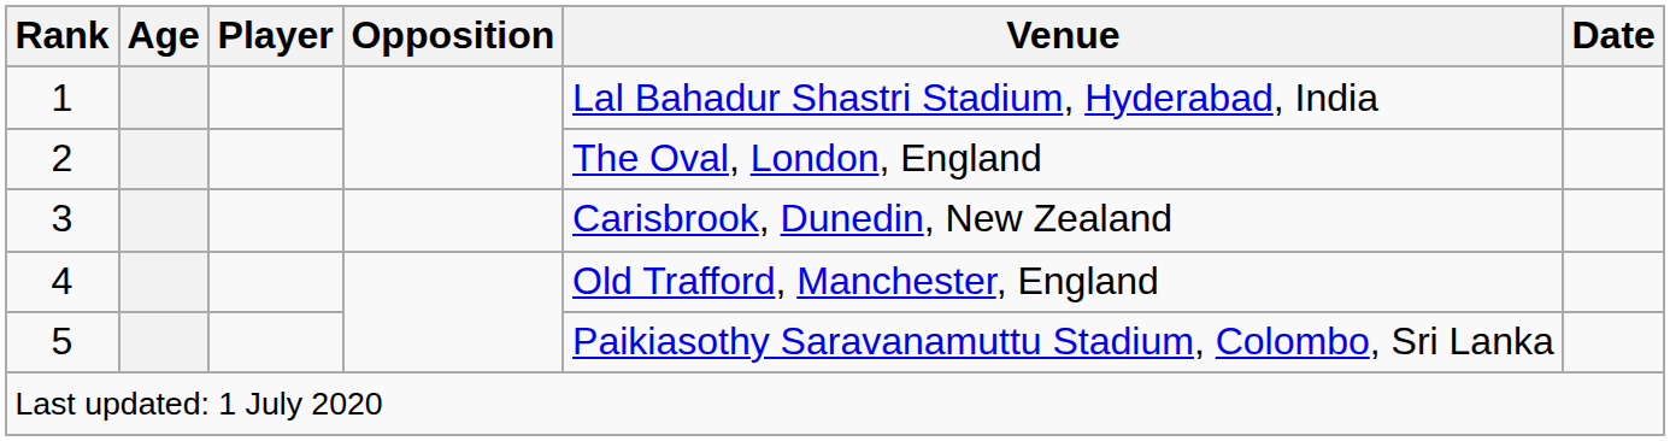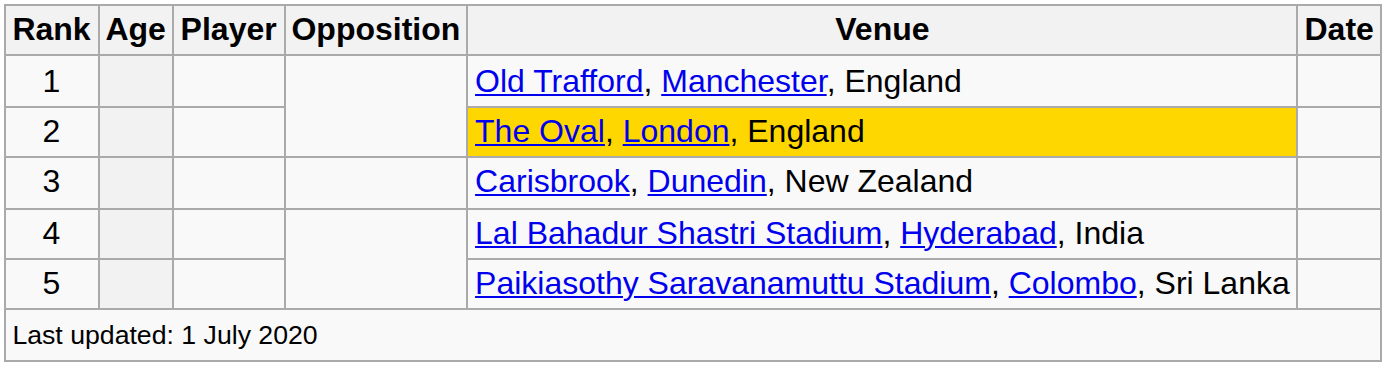 <table class="wikitable plainrowheaders sortable">
 <tr>
 <th scope=col>Rank</th>
 <th scope=col>Age</th>
 <th scope=col>Player</th>
 <th scope=col>Opposition</th>
 <th scope=col>Venue</th>
 <th scope=col>Date</th>
 </tr>
 <tr>
 <td align=center>1</td>
 <th scope=row style=text-align:center;></th>
 <td></td>
 <td rowspan=2></td>
-<td><a href='#'>Lal Bahadur Shastri Stadium</a>, <a href='#'>Hyderabad</a>, India</td>
+<td><a href='#'>Old Trafford</a>, <a href='#'>Manchester</a>, England</td>
 <td></td>
 </tr>
 <tr>
 <td align=center>2</td>
 <th scope=row style=text-align:center;></th>
 <td></td>
-<td><a href='#'>The Oval</a>, <a href='#'>London</a>, England</td>
+<td style="background: gold;"><a href='#'>The Oval</a>, <a href='#'>London</a>, England</td>
 <td></td>
 </tr>
 <tr>
 <td align=center>3</td>
 <th scope=row style=text-align:center;></th>
 <td></td>
 <td></td>
 <td><a href='#'>Carisbrook</a>, <a href='#'>Dunedin</a>, New Zealand</td>
 <td></td>
 </tr>
 <tr>
 <td align=center>4</td>
 <th scope=row style=text-align:center;></th>
 <td></td>
 <td rowspan=2></td>
-<td><a href='#'>Old Trafford</a>, <a href='#'>Manchester</a>, England</td>
+<td><a href='#'>Lal Bahadur Shastri Stadium</a>, <a href='#'>Hyderabad</a>, India</td>
 <td></td>
 </tr>
 <tr>
 <td align=center>5</td>
 <th scope=row style=text-align:center;></th>
 <td></td>
 <td><a href='#'>Paikiasothy Saravanamuttu Stadium</a>, <a href='#'>Colombo</a>, Sri Lanka</td>
 <td></td>
 </tr>
 <tr>
 </tr>
 <tr class=sortbottom>
 <td colspan=7><small>Last updated: 1 July 2020</small></td>
 </tr>
 </table>
